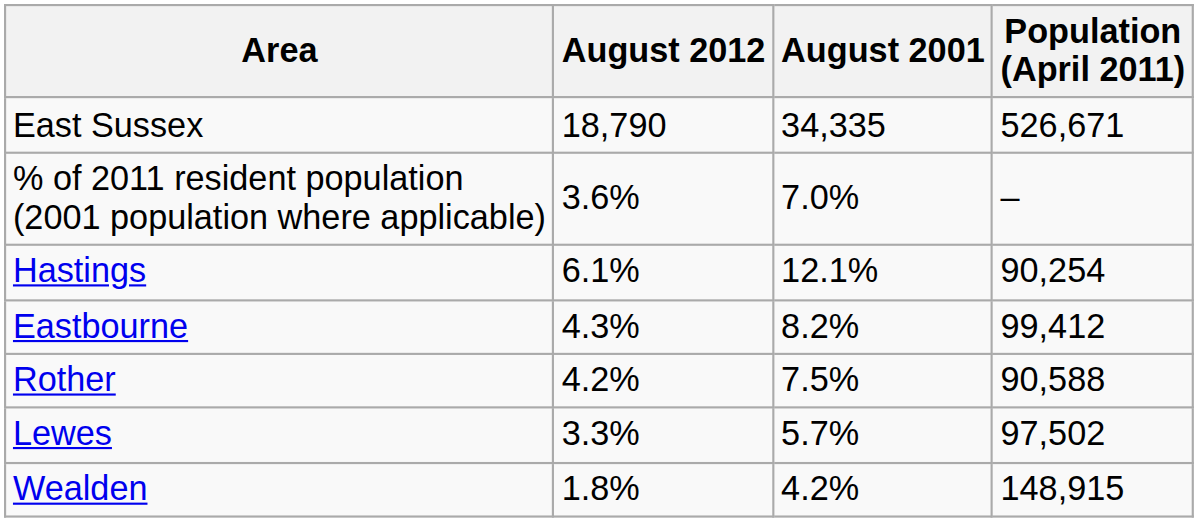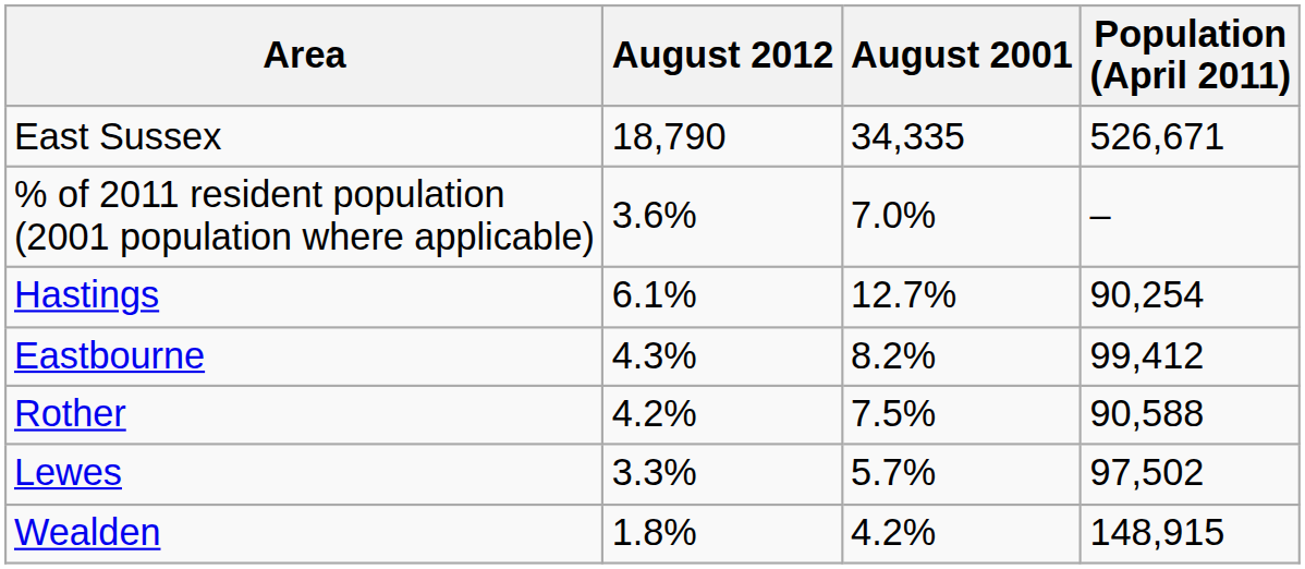 <table class="wikitable">
 <tr>
 <th>Area</th>
 <th>August 2012</th>
 <th>August 2001</th>
 <th>Population<br>(April 2011)</th>
 </tr>
 <tr>
 <td>East Sussex</td>
 <td>18,790</td>
 <td>34,335</td>
 <td>526,671</td>
 </tr>
 <tr>
 <td>% of 2011 resident population<br>(2001 population where applicable)<br></td>
 <td>3.6%</td>
 <td>7.0%</td>
 <td>–</td>
 </tr>
 <tr>
 <td><a href='#'>Hastings</a></td>
 <td>6.1%</td>
-<td>12.1%</td>
+<td>12.7%</td>
 <td>90,254</td>
 </tr>
 <tr>
 <td><a href='#'>Eastbourne</a></td>
 <td>4.3%</td>
 <td>8.2%</td>
 <td>99,412</td>
 </tr>
 <tr>
 <td><a href='#'>Rother</a></td>
 <td>4.2%</td>
 <td>7.5%</td>
 <td>90,588</td>
 </tr>
 <tr>
 <td><a href='#'>Lewes</a></td>
 <td>3.3%</td>
 <td>5.7%</td>
 <td>97,502</td>
 </tr>
 <tr>
 <td><a href='#'>Wealden</a></td>
 <td>1.8%</td>
 <td>4.2%</td>
 <td>148,915</td>
 </tr>
 </table>
